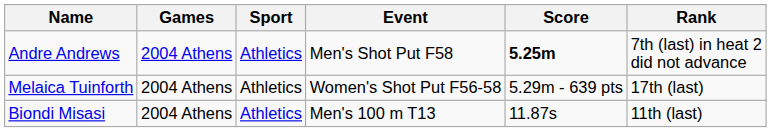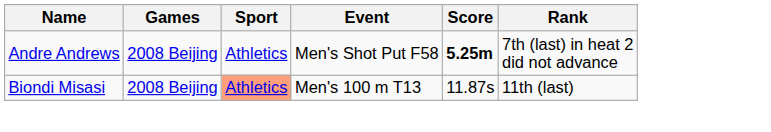 <table class="wikitable sortable" style="font-size:90%">
 <tr>
 <th>Name</th>
 <th>Games</th>
 <th>Sport</th>
 <th>Event</th>
 <th>Score</th>
 <th>Rank</th>
 </tr>
 <tr>
 <td><a href='#'>Andre Andrews</a></td>
-<td><a href='#'>2004 Athens</a></td>
+<td><a href='#'>2008 Beijing</a></td>
 <td><a href='#'>Athletics</a></td>
 <td>Men's Shot Put F58</td>
 <td><strong>5.25m</strong></td>
 <td>7th (last) in heat 2<br>did not advance</td>
 </tr>
 <tr>
-<td><a href='#'>Melaica Tuinforth</a></td>
-<td>2004 Athens</td>
-<td>Athletics</td>
-<td>Women's Shot Put F56-58</td>
-<td>5.29m - 639 pts</td>
-<td>17th (last)</td>
-</tr>
-<tr>
 <td><a href='#'>Biondi Misasi</a></td>
-<td>2004 Athens</td>
-<td><a href='#'>Athletics</a></td>
+<td><a href='#'>2008 Beijing</a></td>
+<td style="background: lightsalmon;"><a href='#'>Athletics</a></td>
 <td>Men's 100 m T13</td>
 <td>11.87s</td>
 <td>11th (last)</td>
 </tr>
 </table>
